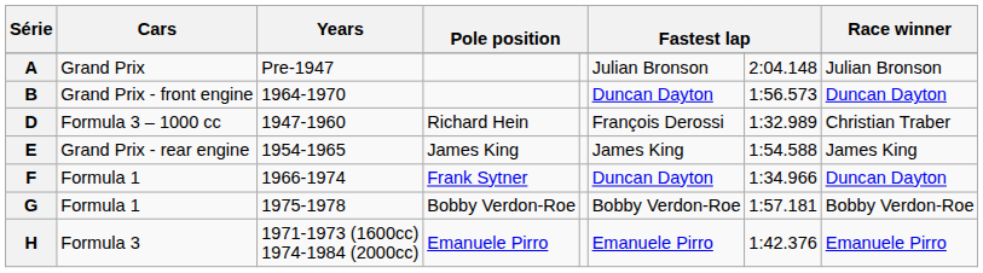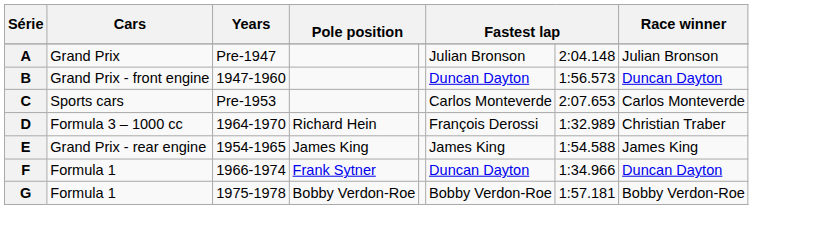 <table class="wikitable" style="font-size:90%">
 <tr>
 <th>Série</th>
 <th>Cars</th>
 <th>Years</th>
 <th colspan=2><br>Pole position</th>
 <th colspan=2><br>Fastest lap</th>
 <th>Race winner</th>
 </tr>
 <tr>
 </tr>
 <tr>
 <th>A</th>
 <td>Grand Prix</td>
 <td>Pre-1947</td>
 <td align=left></td>
 <td></td>
 <td align=left> Julian Bronson</td>
 <td>2:04.148</td>
 <td align=left> Julian Bronson</td>
 </tr>
 <tr>
 <th>B</th>
 <td>Grand Prix - front engine</td>
-<td>1964-1970</td>
+<td>1947-1960</td>
 <td align=left></td>
 <td></td>
 <td align=left> <a href='#'>Duncan Dayton</a></td>
 <td>1:56.573</td>
 <td align=left> <a href='#'>Duncan Dayton</a></td>
 </tr>
 <tr>
+<th>C</th>
+<td>Sports cars</td>
+<td>Pre-1953</td>
+<td align=left></td>
+<td></td>
+<td align=left> Carlos Monteverde</td>
+<td>2:07.653</td>
+<td align=left> Carlos Monteverde</td>
+</tr>
+<tr>
 <th>D</th>
 <td>Formula 3 – 1000 cc</td>
-<td>1947-1960</td>
+<td>1964-1970</td>
 <td align=left> Richard Hein</td>
 <td></td>
 <td align=left> François Derossi</td>
 <td>1:32.989</td>
 <td align=left> Christian Traber</td>
 </tr>
 <tr>
 <th>E</th>
 <td>Grand Prix - rear engine</td>
 <td>1954-1965</td>
 <td align=left> James King</td>
 <td></td>
 <td align=left> James King</td>
 <td>1:54.588</td>
 <td align=left> James King</td>
 </tr>
 <tr>
 <th>F</th>
 <td>Formula 1</td>
 <td>1966-1974</td>
 <td align=left> <a href='#'>Frank Sytner</a></td>
 <td></td>
 <td align=left> <a href='#'>Duncan Dayton</a></td>
 <td>1:34.966</td>
 <td align=left> <a href='#'>Duncan Dayton</a></td>
 </tr>
 <tr>
 <th>G</th>
 <td>Formula 1</td>
 <td>1975-1978</td>
 <td align=left> Bobby Verdon-Roe</td>
 <td></td>
 <td align=left> Bobby Verdon-Roe</td>
 <td>1:57.181</td>
 <td align=left> Bobby Verdon-Roe</td>
 </tr>
-<tr>
-<th>H</th>
-<td>Formula 3</td>
-<td>1971-1973 (1600cc)<br>1974-1984 (2000cc)</td>
-<td align=left> <a href='#'>Emanuele Pirro</a></td>
-<td></td>
-<td align=left> <a href='#'>Emanuele Pirro</a></td>
-<td>1:42.376</td>
-<td align=left> <a href='#'>Emanuele Pirro</a></td>
-</tr>
 </table>
